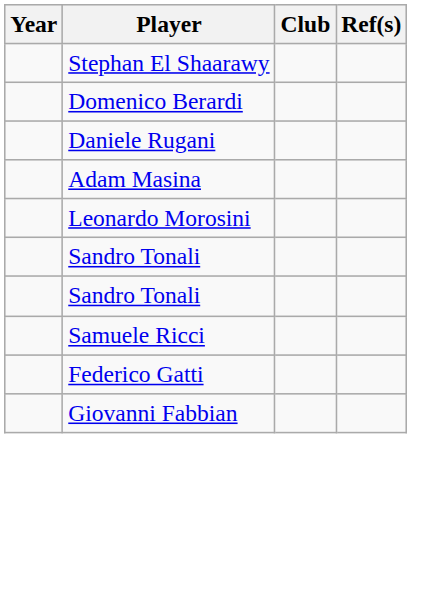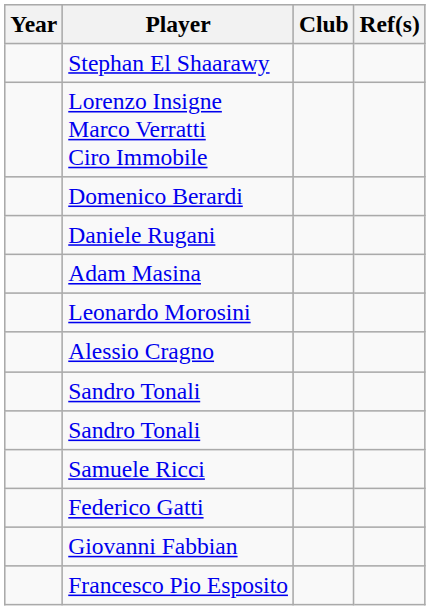 <table class="wikitable" style="font-size:95%;">
 <tr>
 <th>Year</th>
 <th>Player</th>
 <th>Club</th>
 <th>Ref(s)</th>
 </tr>
 <tr>
 <td></td>
 <td> <a href='#'>Stephan El Shaarawy</a></td>
+<td></td>
+<td></td>
+</tr>
+<tr>
+<td></td>
+<td> <a href='#'>Lorenzo Insigne</a><br> <a href='#'>Marco Verratti</a><br> <a href='#'>Ciro Immobile</a></td>
 <td></td>
 <td></td>
 </tr>
 <tr>
 <td></td>
 <td> <a href='#'>Domenico Berardi</a></td>
 <td></td>
 <td></td>
 </tr>
 <tr>
 <td></td>
 <td> <a href='#'>Daniele Rugani</a></td>
 <td></td>
 <td></td>
 </tr>
 <tr>
 <td></td>
 <td> <a href='#'>Adam Masina</a></td>
 <td></td>
 <td></td>
 </tr>
 <tr>
 <td></td>
 <td> <a href='#'>Leonardo Morosini</a></td>
+<td></td>
+<td></td>
+</tr>
+<tr>
+<td></td>
+<td> <a href='#'>Alessio Cragno</a></td>
 <td></td>
 <td></td>
 </tr>
 <tr>
 <td></td>
 <td> <a href='#'>Sandro Tonali</a></td>
 <td></td>
 <td></td>
 </tr>
 <tr>
 <td></td>
 <td> <a href='#'>Sandro Tonali</a></td>
 <td></td>
 <td></td>
 </tr>
 <tr>
 <td></td>
 <td> <a href='#'>Samuele Ricci</a></td>
 <td></td>
 <td></td>
 </tr>
 <tr>
 <td></td>
 <td> <a href='#'>Federico Gatti</a></td>
 <td></td>
 <td></td>
 </tr>
 <tr>
 <td></td>
 <td> <a href='#'>Giovanni Fabbian</a></td>
 <td></td>
 <td></td>
 </tr>
+<tr>
+<td></td>
+<td> <a href='#'>Francesco Pio Esposito</a></td>
+<td></td>
+<td></td>
+</tr>
 </table>
